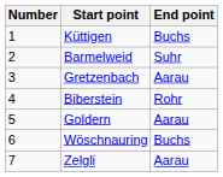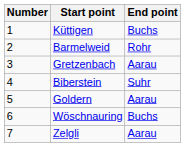 <table class="wikitable">
 <tr>
 <th>Number</th>
 <th>Start point</th>
 <th>End point</th>
 </tr>
 <tr>
 <td>1</td>
 <td><a href='#'>Küttigen</a></td>
 <td><a href='#'>Buchs</a></td>
 </tr>
 <tr>
 <td>2</td>
 <td><a href='#'>Barmelweid</a></td>
-<td><a href='#'>Suhr</a></td>
+<td><a href='#'>Rohr</a></td>
 </tr>
 <tr>
 <td>3</td>
 <td><a href='#'>Gretzenbach</a></td>
 <td><a href='#'>Aarau</a></td>
 </tr>
 <tr>
 <td>4</td>
 <td><a href='#'>Biberstein</a></td>
-<td><a href='#'>Rohr</a></td>
+<td><a href='#'>Suhr</a></td>
 </tr>
 <tr>
 <td>5</td>
 <td><a href='#'>Goldern</a></td>
 <td><a href='#'>Aarau</a></td>
 </tr>
 <tr>
 <td>6</td>
 <td><a href='#'>Wöschnauring</a></td>
 <td><a href='#'>Buchs</a></td>
 </tr>
 <tr>
 <td>7</td>
 <td><a href='#'>Zelgli</a></td>
 <td><a href='#'>Aarau</a></td>
 </tr>
 </table>
